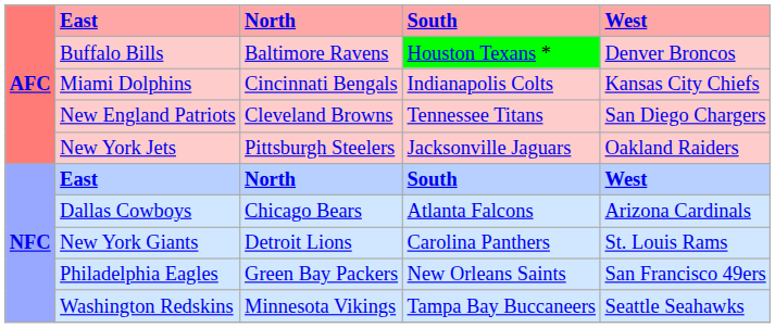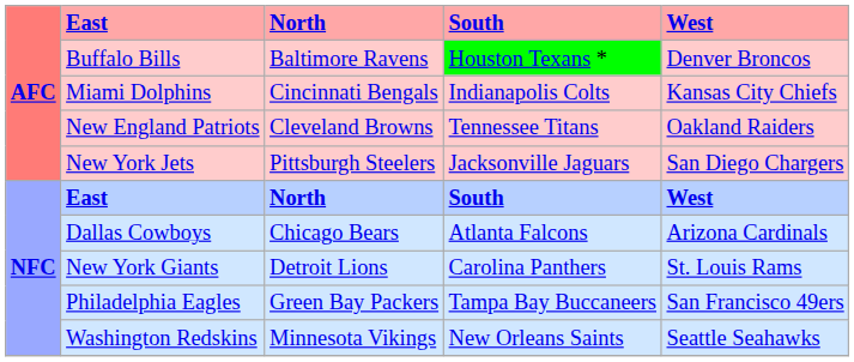 <table class="wikitable">
 <tr>
 <th rowspan="5" style="background-color: #FF7B77;"><strong><a href='#'>AFC</a></strong></th>
 <td style="background-color: #FFA7A7;"><strong><a href='#'>East</a></strong></td>
 <td style="background-color: #FFA7A7;"><strong><a href='#'>North</a></strong></td>
 <td style="background-color: #FFA7A7;"><strong><a href='#'>South</a></strong></td>
 <td style="background-color: #FFA7A7;"><strong><a href='#'>West</a></strong></td>
 </tr>
 <tr>
 <td style="background-color: #FFCCCC;"><a href='#'>Buffalo Bills</a></td>
 <td style="background-color: #FFCCCC;"><a href='#'>Baltimore Ravens</a></td>
 <td style="background-color: #00FF00;"><a href='#'>Houston Texans</a> *</td>
 <td style="background-color: #FFCCCC;"><a href='#'>Denver Broncos</a></td>
 </tr>
 <tr>
 <td style="background-color: #FFCCCC;"><a href='#'>Miami Dolphins</a></td>
 <td style="background-color: #FFCCCC;"><a href='#'>Cincinnati Bengals</a></td>
 <td style="background-color: #FFCCCC;"><a href='#'>Indianapolis Colts</a></td>
 <td style="background-color: #FFCCCC;"><a href='#'>Kansas City Chiefs</a></td>
 </tr>
 <tr>
 <td style="background-color: #FFCCCC;"><a href='#'>New England Patriots</a></td>
 <td style="background-color: #FFCCCC;"><a href='#'>Cleveland Browns</a></td>
 <td style="background-color: #FFCCCC;"><a href='#'>Tennessee Titans</a></td>
-<td style="background-color: #FFCCCC;"><a href='#'>San Diego Chargers</a></td>
+<td style="background-color: #FFCCCC;"><a href='#'>Oakland Raiders</a></td>
 </tr>
 <tr>
 <td style="background-color: #FFCCCC;"><a href='#'>New York Jets</a></td>
 <td style="background-color: #FFCCCC;"><a href='#'>Pittsburgh Steelers</a></td>
 <td style="background-color: #FFCCCC;"><a href='#'>Jacksonville Jaguars</a></td>
-<td style="background-color: #FFCCCC;"><a href='#'>Oakland Raiders</a></td>
+<td style="background-color: #FFCCCC;"><a href='#'>San Diego Chargers</a></td>
 </tr>
 <tr>
 <th rowspan="5" style="background-color: #99A8FF;"><strong><a href='#'>NFC</a></strong></th>
 <td style="background-color: #B7D0FF;"><strong><a href='#'>East</a></strong></td>
 <td style="background-color: #B7D0FF;"><strong><a href='#'>North</a></strong></td>
 <td style="background-color: #B7D0FF;"><strong><a href='#'>South</a></strong></td>
 <td style="background-color: #B7D0FF;"><strong><a href='#'>West</a></strong></td>
 </tr>
 <tr>
 <td style="background-color: #D0E7FF;"><a href='#'>Dallas Cowboys</a></td>
 <td style="background-color: #D0E7FF;"><a href='#'>Chicago Bears</a></td>
 <td style="background-color: #D0E7FF;"><a href='#'>Atlanta Falcons</a></td>
 <td style="background-color: #D0E7FF;"><a href='#'>Arizona Cardinals</a></td>
 </tr>
 <tr>
 <td style="background-color: #D0E7FF;"><a href='#'>New York Giants</a></td>
 <td style="background-color: #D0E7FF;"><a href='#'>Detroit Lions</a></td>
 <td style="background-color: #D0E7FF;"><a href='#'>Carolina Panthers</a></td>
 <td style="background-color: #D0E7FF;"><a href='#'>St. Louis Rams</a></td>
 </tr>
 <tr>
 <td style="background-color: #D0E7FF;"><a href='#'>Philadelphia Eagles</a></td>
 <td style="background-color: #D0E7FF;"><a href='#'>Green Bay Packers</a></td>
-<td style="background-color: #D0E7FF;"><a href='#'>New Orleans Saints</a></td>
+<td style="background-color: #D0E7FF;"><a href='#'>Tampa Bay Buccaneers</a></td>
 <td style="background-color: #D0E7FF;"><a href='#'>San Francisco 49ers</a></td>
 </tr>
 <tr>
 <td style="background-color: #D0E7FF;"><a href='#'>Washington Redskins</a></td>
 <td style="background-color: #D0E7FF;"><a href='#'>Minnesota Vikings</a></td>
-<td style="background-color: #D0E7FF;"><a href='#'>Tampa Bay Buccaneers</a></td>
+<td style="background-color: #D0E7FF;"><a href='#'>New Orleans Saints</a></td>
 <td style="background-color: #D0E7FF;"><a href='#'>Seattle Seahawks</a></td>
 </tr>
 <tr>
 </tr>
 </table>
